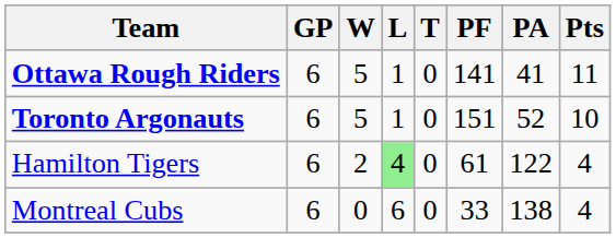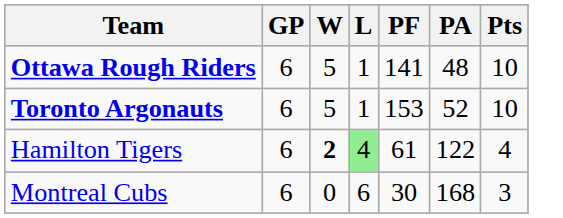 <table class="wikitable">
 <tr>
 <th>Team</th>
 <th>GP</th>
 <th>W</th>
 <th>L</th>
-<th>T</th>
 <th>PF</th>
 <th>PA</th>
 <th>Pts</th>
 </tr>
 <tr align="center">
 <td align="left"><strong><a href='#'>Ottawa Rough Riders</a></strong></td>
 <td>6</td>
 <td>5</td>
 <td>1</td>
-<td>0</td>
 <td>141</td>
-<td>41</td>
-<td>11</td>
+<td>48</td>
+<td>10</td>
 </tr>
 <tr align="center">
 <td align="left"><strong><a href='#'>Toronto Argonauts</a></strong></td>
 <td>6</td>
 <td>5</td>
 <td>1</td>
-<td>0</td>
-<td>151</td>
+<td>153</td>
 <td>52</td>
 <td>10</td>
 </tr>
 <tr align="center">
 <td align="left"><a href='#'>Hamilton Tigers</a></td>
 <td>6</td>
-<td>2</td>
+<td><strong>2</strong></td>
 <td style="background: lightgreen;">4</td>
-<td>0</td>
 <td>61</td>
 <td>122</td>
 <td>4</td>
 </tr>
 <tr align="center">
 <td align="left"><a href='#'>Montreal Cubs</a></td>
 <td>6</td>
 <td>0</td>
 <td>6</td>
-<td>0</td>
-<td>33</td>
-<td>138</td>
-<td>4</td>
+<td>30</td>
+<td>168</td>
+<td>3</td>
 </tr>
 </table>
